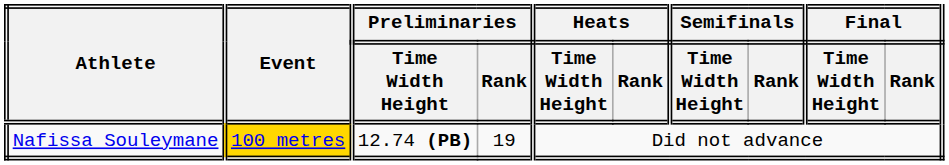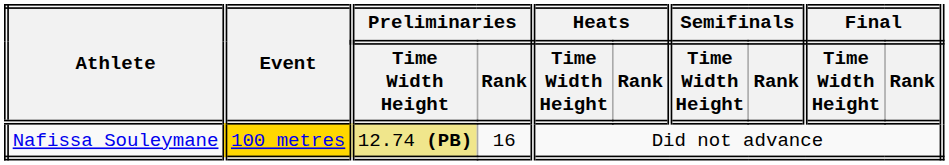 <table class=wikitable style="font-size:90%; border: double;">
 <tr>
 <th rowspan="2" style="border-right:double">Athlete</th>
 <th rowspan="2" style="border-right:double">Event</th>
 <th colspan="2" style="border-right:double; border-bottom:double;">Preliminaries</th>
 <th colspan="2" style="border-right:double; border-bottom:double;">Heats</th>
 <th colspan="2" style="border-right:double; border-bottom:double;">Semifinals</th>
 <th colspan="2" style="border-right:double; border-bottom:double;">Final</th>
 </tr>
 <tr>
 <th>Time<br>Width<br>Height</th>
 <th style="border-right:double">Rank</th>
 <th>Time<br>Width<br>Height</th>
 <th style="border-right:double">Rank</th>
 <th>Time<br>Width<br>Height</th>
 <th style="border-right:double">Rank</th>
 <th>Time<br>Width<br>Height</th>
 <th style="border-right:double">Rank</th>
 </tr>
 <tr style="border-top: double;">
 <td style="border-right:double"><a href='#'>Nafissa Souleymane</a></td>
 <td style="background: gold; border-right:double"><a href='#'>100 metres</a></td>
-<td align=center>12.74 <strong>(PB)</strong></td>
-<td style="border-right:double" align=center>19</td>
+<td align=center style="background: khaki;">12.74 <strong>(PB)</strong></td>
+<td style="border-right:double" align=center>16</td>
 <td colspan="6" align=center>Did not advance</td>
 </tr>
 </table>
